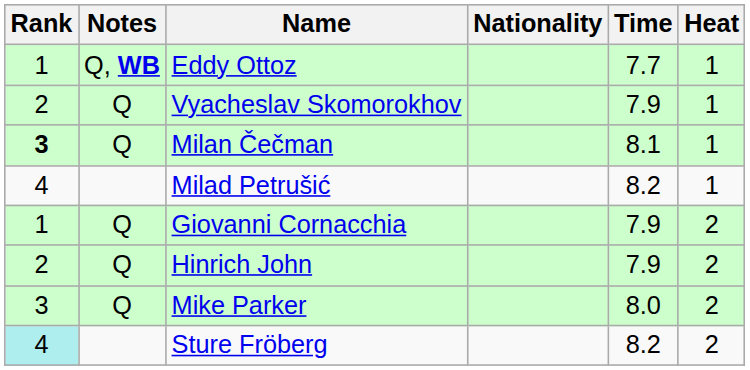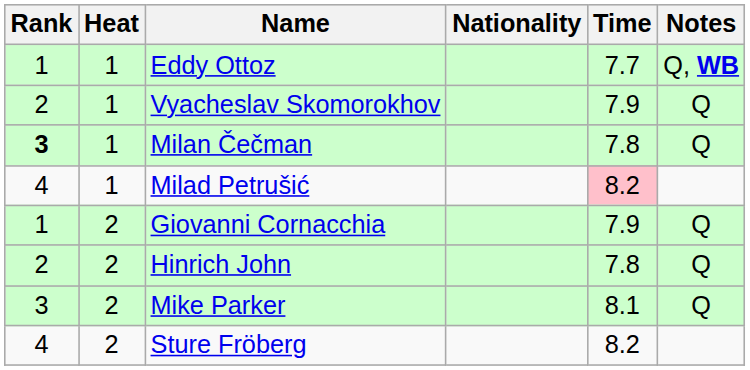 <table class="wikitable sortable" style="text-align:center">
 <tr>
 <th>Rank</th>
-<th>Notes</th>
+<th>Heat</th>
 <th>Name</th>
 <th>Nationality</th>
 <th>Time</th>
-<th>Heat</th>
+<th>Notes</th>
 </tr>
 <tr bgcolor=ccffcc>
 <td>1</td>
-<td>Q, <strong><a href='#'>WB</a></strong></td>
+<td>1</td>
 <td align="left"><a href='#'>Eddy Ottoz</a></td>
 <td align=left></td>
 <td>7.7</td>
-<td>1</td>
+<td>Q, <strong><a href='#'>WB</a></strong></td>
 </tr>
 <tr bgcolor=ccffcc>
 <td>2</td>
-<td>Q</td>
+<td>1</td>
 <td align="left"><a href='#'>Vyacheslav Skomorokhov</a></td>
 <td align=left></td>
 <td>7.9</td>
-<td>1</td>
+<td>Q</td>
 </tr>
 <tr bgcolor=ccffcc>
 <td><strong>3</strong></td>
-<td>Q</td>
+<td>1</td>
 <td align="left"><a href='#'>Milan Čečman</a></td>
 <td align=left></td>
-<td>8.1</td>
-<td>1</td>
+<td>7.8</td>
+<td>Q</td>
 </tr>
 <tr>
 <td>4</td>
-<td></td>
+<td>1</td>
 <td align="left"><a href='#'>Milad Petrušić</a></td>
 <td align=left></td>
-<td>8.2</td>
-<td>1</td>
+<td style="background: pink;">8.2</td>
+<td></td>
 </tr>
 <tr bgcolor=ccffcc>
 <td>1</td>
-<td>Q</td>
+<td>2</td>
 <td align="left"><a href='#'>Giovanni Cornacchia</a></td>
 <td align=left></td>
 <td>7.9</td>
-<td>2</td>
+<td>Q</td>
 </tr>
 <tr bgcolor=ccffcc>
 <td>2</td>
-<td>Q</td>
+<td>2</td>
 <td align="left"><a href='#'>Hinrich John</a></td>
 <td align=left></td>
-<td>7.9</td>
-<td>2</td>
+<td>7.8</td>
+<td>Q</td>
 </tr>
 <tr bgcolor=ccffcc>
 <td>3</td>
-<td>Q</td>
+<td>2</td>
 <td align="left"><a href='#'>Mike Parker</a></td>
 <td align=left></td>
-<td>8.0</td>
-<td>2</td>
+<td>8.1</td>
+<td>Q</td>
 </tr>
 <tr>
-<td style="background: paleturquoise;">4</td>
-<td></td>
+<td>4</td>
+<td>2</td>
 <td align="left"><a href='#'>Sture Fröberg</a></td>
 <td align=left></td>
 <td>8.2</td>
-<td>2</td>
+<td></td>
 </tr>
 </table>
